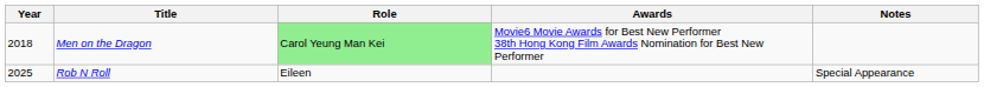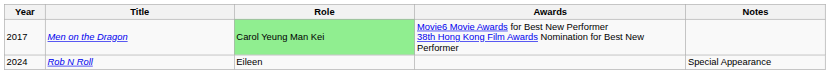 <table class="wikitable" style="font-size: 90%;" width="100%">
 <tr>
 <th scope="col" width="5%">Year</th>
 <th scope="col" width="23%">Title</th>
 <th scope="col" width="22%">Role</th>
 <th scope="col" width="33%">Awards</th>
 <th scope="col" width="17%">Notes</th>
 </tr>
 <tr>
-<td>2018</td>
+<td>2017</td>
 <td><em><a href='#'>Men on the Dragon</a></em></td>
 <td style="background: lightgreen;">Carol Yeung Man Kei</td>
 <td><a href='#'>Movie6 Movie Awards</a> for Best New Performer <br><a href='#'>38th Hong Kong Film Awards</a> Nomination for Best New Performer</td>
 <td></td>
 </tr>
 <tr>
-<td>2025</td>
+<td>2024</td>
 <td><em><a href='#'>Rob N Roll</a></em></td>
 <td>Eileen</td>
 <td></td>
 <td>Special Appearance</td>
 </tr>
 </table>
